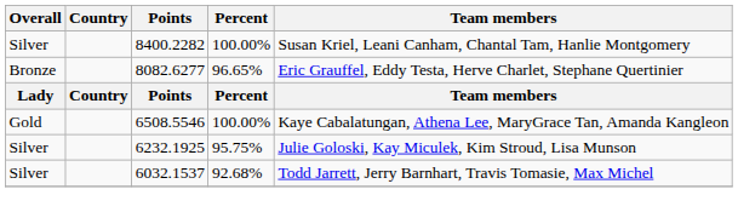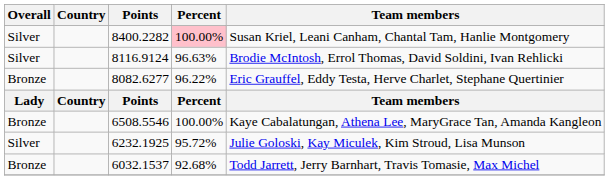 <table class="wikitable sortable" style="text-align: left;">
 <tr>
 <th>Overall</th>
 <th>Country</th>
 <th>Points</th>
 <th>Percent</th>
 <th>Team members</th>
 </tr>
 <tr>
 <td> Silver</td>
 <td></td>
 <td>8400.2282</td>
-<td>100.00%</td>
+<td style="background: pink;">100.00%</td>
 <td>Susan Kriel, Leani Canham, Chantal Tam, Hanlie Montgomery</td>
+</tr>
+<tr>
+<td> Silver</td>
+<td></td>
+<td>8116.9124</td>
+<td>96.63%</td>
+<td><a href='#'>Brodie McIntosh</a>, Errol Thomas, David Soldini, Ivan Rehlicki</td>
 </tr>
 <tr>
 <td> Bronze</td>
 <td></td>
 <td>8082.6277</td>
-<td>96.65%</td>
+<td>96.22%</td>
 <td><a href='#'>Eric Grauffel</a>, Eddy Testa, Herve Charlet, Stephane Quertinier</td>
 </tr>
 <tr>
 <th>Lady</th>
 <th>Country</th>
 <th>Points</th>
 <th>Percent</th>
 <th>Team members</th>
 </tr>
 <tr>
-<td> Gold</td>
+<td> Bronze</td>
 <td></td>
 <td>6508.5546</td>
 <td>100.00%</td>
 <td>Kaye Cabalatungan, <a href='#'>Athena Lee</a>, MaryGrace Tan, Amanda Kangleon</td>
 </tr>
 <tr>
 <td> Silver</td>
 <td></td>
 <td>6232.1925</td>
-<td>95.75%</td>
+<td>95.72%</td>
 <td><a href='#'>Julie Goloski</a>, <a href='#'>Kay Miculek</a>, Kim Stroud, Lisa Munson</td>
 </tr>
 <tr>
-<td> Silver</td>
+<td> Bronze</td>
 <td></td>
 <td>6032.1537</td>
 <td>92.68%</td>
 <td><a href='#'>Todd Jarrett</a>, Jerry Barnhart, Travis Tomasie, <a href='#'>Max Michel</a></td>
 </tr>
 <tr>
 </tr>
 </table>
